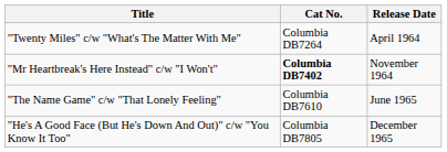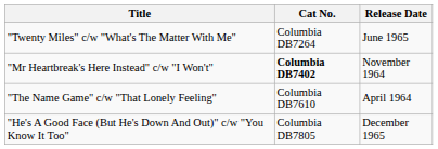 <table class="wikitable">
 <tr>
 <th>Title</th>
 <th>Cat No.</th>
 <th>Release Date</th>
 </tr>
 <tr>
 <td>"Twenty Miles" c/w "What's The Matter With Me"</td>
 <td>Columbia DB7264</td>
-<td>April 1964</td>
+<td>June 1965</td>
 </tr>
 <tr>
 <td>"Mr Heartbreak's Here Instead" c/w "I Won't"</td>
 <td><strong>Columbia DB7402</strong></td>
 <td>November 1964</td>
 </tr>
 <tr>
 <td>"The Name Game" c/w "That Lonely Feeling"</td>
 <td>Columbia DB7610</td>
-<td>June 1965</td>
+<td>April 1964</td>
 </tr>
 <tr>
 <td>"He's A Good Face (But He's Down And Out)" c/w "You Know It Too"</td>
 <td>Columbia DB7805</td>
 <td>December 1965</td>
 </tr>
 </table>
